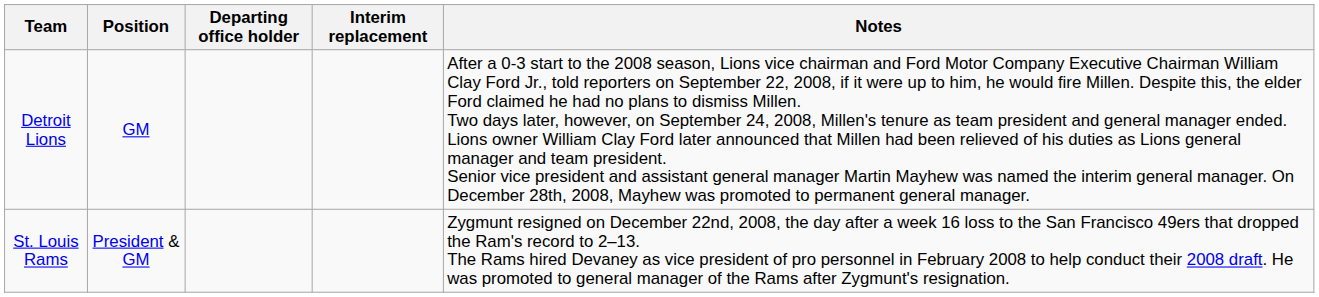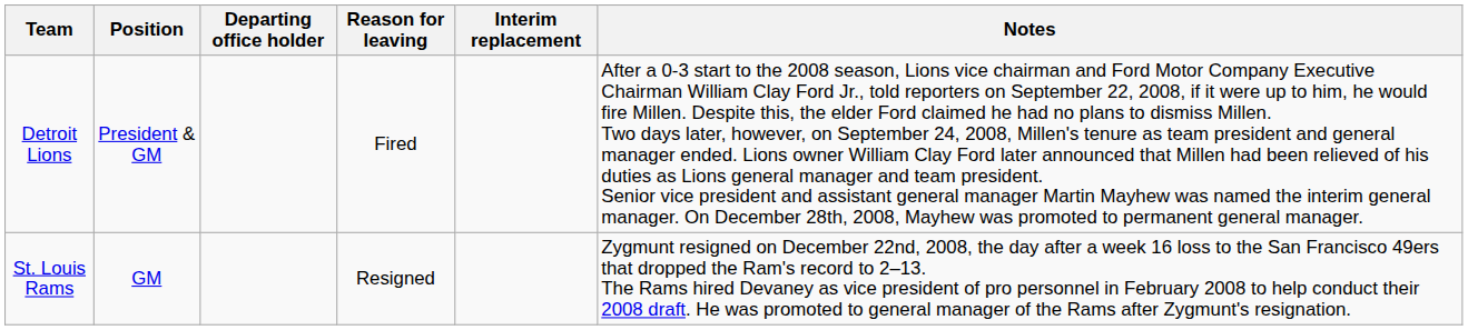 <table class="wikitable sortable plainrowheaders">
 <tr>
 <th>Team</th>
 <th>Position</th>
 <th>Departing office holder</th>
+<th>Reason for leaving</th>
 <th>Interim replacement</th>
 <th class="unsortable">Notes</th>
 </tr>
 <tr>
 <td style="text-align:center;"><a href='#'>Detroit Lions</a></td>
-<td style="text-align:center;"><a href='#'>GM</a></td>
+<td style="text-align:center;"><a href='#'>President</a> & <a href='#'>GM</a></td>
 <td style="text-align:center;"></td>
+<td style="text-align:center;">Fired</td>
 <td style="text-align:center;"></td>
 <td>After a 0-3 start to the 2008 season, Lions vice chairman and Ford Motor Company Executive Chairman William Clay Ford Jr., told reporters on September 22, 2008, if it were up to him, he would fire Millen. Despite this, the elder Ford claimed he had no plans to dismiss Millen.<br>Two days later, however, on September 24, 2008, Millen's tenure as team president and general manager ended. Lions owner William Clay Ford later announced that Millen had been relieved of his duties as Lions general manager and team president.<br>Senior vice president and assistant general manager Martin Mayhew was named the interim general manager. On December 28th, 2008, Mayhew was promoted to permanent general manager.</td>
 </tr>
 <tr>
 <td style="text-align:center;"><a href='#'>St. Louis Rams</a></td>
-<td style="text-align:center;"><a href='#'>President</a> & <a href='#'>GM</a></td>
+<td style="text-align:center;"><a href='#'>GM</a></td>
 <td style="text-align:center;"></td>
+<td style="text-align:center;">Resigned</td>
 <td style="text-align:center;"></td>
 <td>Zygmunt resigned on December 22nd, 2008, the day after a week 16 loss to the San Francisco 49ers that dropped the Ram's record to 2–13.<br>The Rams hired Devaney as vice president of pro personnel in February 2008 to help conduct their <a href='#'>2008 draft</a>. He was promoted to general manager of the Rams after Zygmunt's resignation.</td>
 </tr>
 </table>
